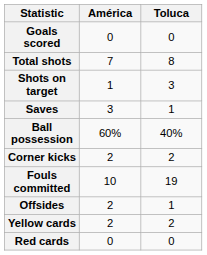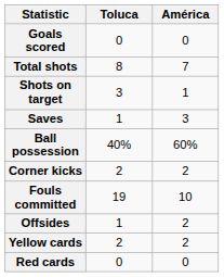 <table class="wikitable plainrowheaders" style="text-align:center">
 <tr>
 <th scope="col" style="width:100px">Statistic</th>
+<th scope="col" style="width:80px">Toluca</th>
 <th scope="col" style="width:80px">América</th>
-<th scope="col" style="width:80px">Toluca</th>
 </tr>
 <tr>
 <th scope=row>Goals scored</th>
 <td>0</td>
 <td>0</td>
 </tr>
 <tr>
 <th scope=row>Total shots</th>
+<td>8</td>
 <td>7</td>
-<td>8</td>
 </tr>
 <tr>
 <th scope=row>Shots on target</th>
+<td>3</td>
+<td>1</td>
+</tr>
+<tr>
+<th scope=row>Saves</th>
 <td>1</td>
 <td>3</td>
 </tr>
 <tr>
-<th scope=row>Saves</th>
-<td>3</td>
-<td>1</td>
-</tr>
-<tr>
 <th scope=row>Ball possession</th>
+<td>40%</td>
 <td>60%</td>
-<td>40%</td>
 </tr>
 <tr>
 <th scope=row>Corner kicks</th>
 <td>2</td>
 <td>2</td>
 </tr>
 <tr>
 <th scope=row>Fouls committed</th>
+<td>19</td>
 <td>10</td>
-<td>19</td>
 </tr>
 <tr>
 <th scope=row>Offsides</th>
+<td>1</td>
 <td>2</td>
-<td>1</td>
 </tr>
 <tr>
 <th scope=row>Yellow cards</th>
 <td>2</td>
 <td>2</td>
 </tr>
 <tr>
 <th scope=row>Red cards</th>
 <td>0</td>
 <td>0</td>
 </tr>
 </table>
